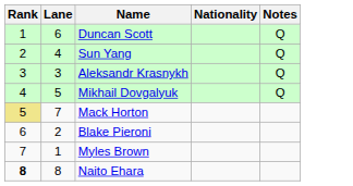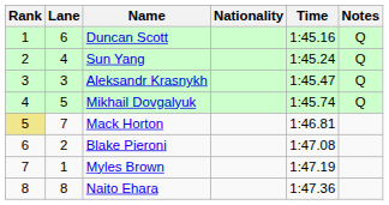 <table class="wikitable sortable" style="text-align:center">
 <tr>
 <th>Rank</th>
 <th>Lane</th>
 <th>Name</th>
 <th>Nationality</th>
+<th>Time</th>
 <th>Notes</th>
 </tr>
 <tr bgcolor=ccffcc>
 <td>1</td>
 <td>6</td>
 <td align=left><a href='#'>Duncan Scott</a></td>
 <td align=left></td>
+<td>1:45.16</td>
 <td>Q</td>
 </tr>
 <tr bgcolor=ccffcc>
 <td>2</td>
 <td>4</td>
 <td align=left><a href='#'>Sun Yang</a></td>
 <td align=left></td>
+<td>1:45.24</td>
 <td>Q</td>
 </tr>
 <tr bgcolor=ccffcc>
 <td>3</td>
 <td>3</td>
 <td align=left><a href='#'>Aleksandr Krasnykh</a></td>
 <td align=left></td>
+<td>1:45.47</td>
 <td>Q</td>
 </tr>
 <tr bgcolor=ccffcc>
 <td>4</td>
 <td>5</td>
 <td align=left><a href='#'>Mikhail Dovgalyuk</a></td>
 <td align=left></td>
+<td>1:45.74</td>
 <td>Q</td>
 </tr>
 <tr>
 <td style="background: khaki;">5</td>
 <td>7</td>
 <td align=left><a href='#'>Mack Horton</a></td>
 <td align=left></td>
+<td>1:46.81</td>
 <td></td>
 </tr>
 <tr>
 <td>6</td>
 <td>2</td>
 <td align=left><a href='#'>Blake Pieroni</a></td>
 <td align=left></td>
+<td>1:47.08</td>
 <td></td>
 </tr>
 <tr>
 <td>7</td>
 <td>1</td>
 <td align=left><a href='#'>Myles Brown</a></td>
 <td align=left></td>
+<td>1:47.19</td>
 <td></td>
 </tr>
 <tr>
-<td><strong>8</strong></td>
+<td>8</td>
 <td>8</td>
 <td align=left><a href='#'>Naito Ehara</a></td>
 <td align=left></td>
+<td>1:47.36</td>
 <td></td>
 </tr>
 </table>
